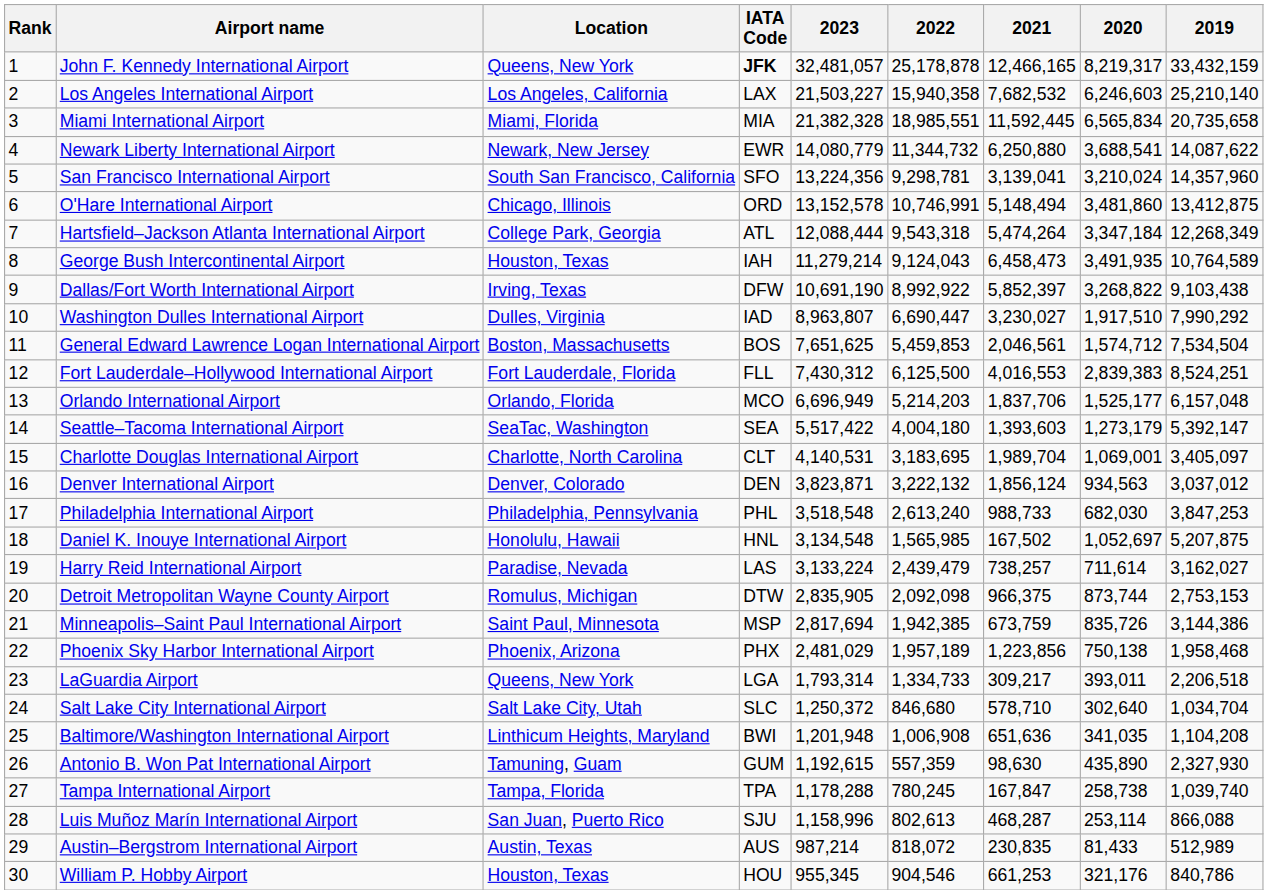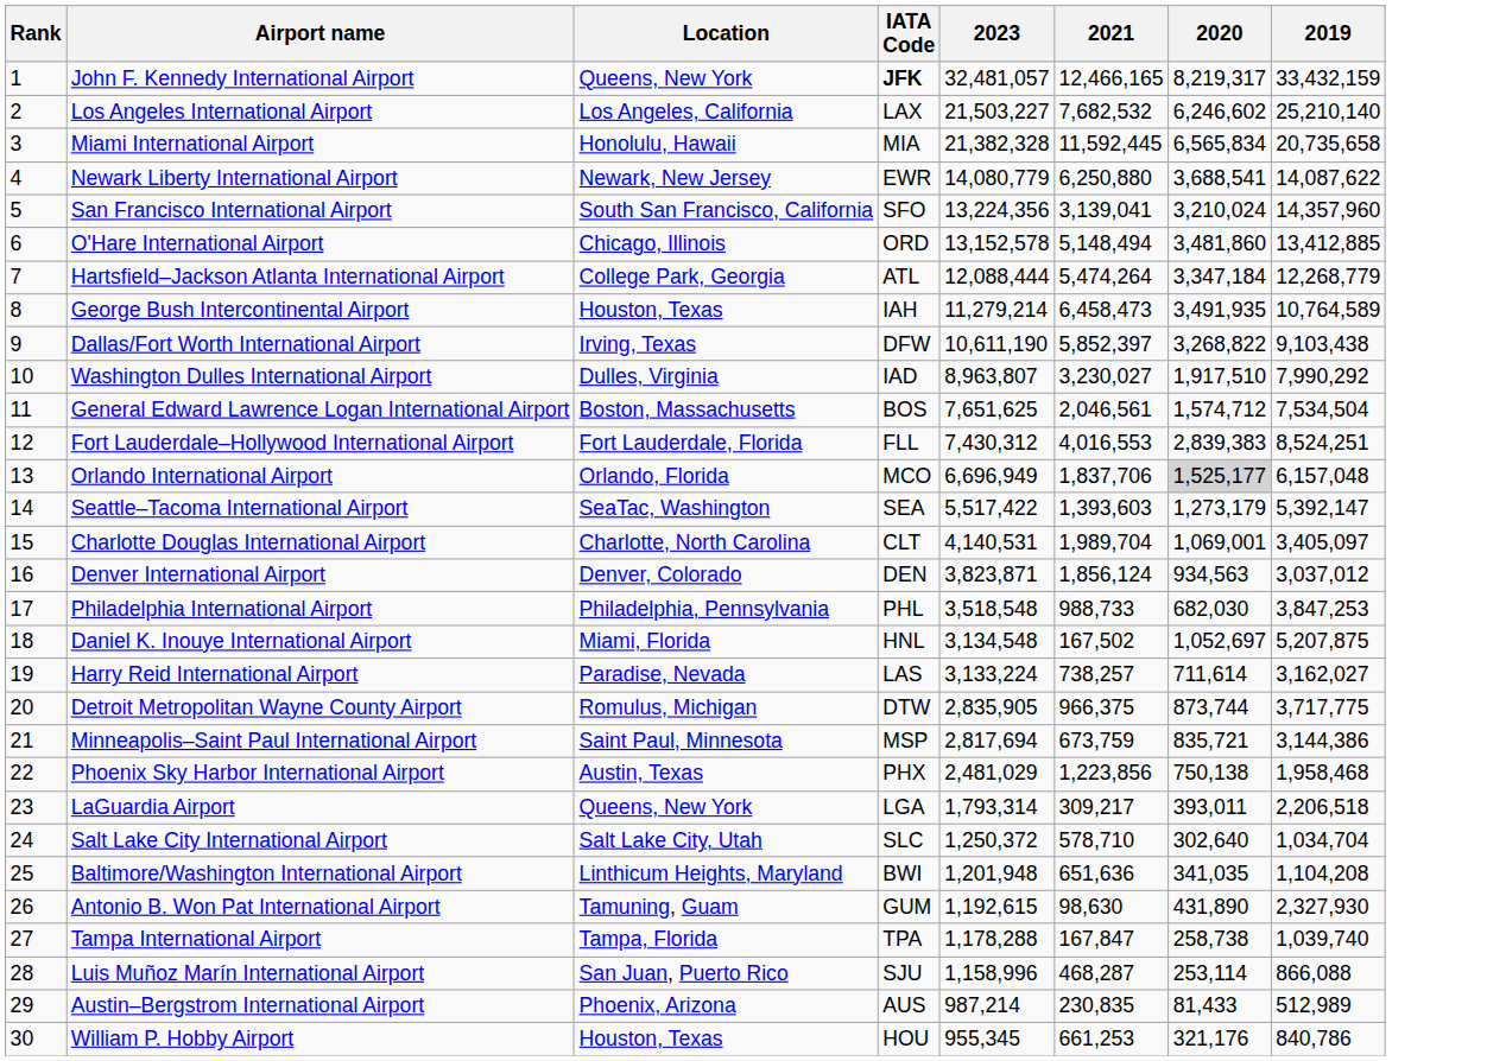 <table class="wikitable sortable">
 <tr>
 <th>Rank</th>
 <th>Airport name</th>
 <th>Location</th>
 <th>IATA <br>Code</th>
 <th>2023</th>
-<th>2022</th>
 <th>2021</th>
 <th>2020</th>
 <th>2019</th>
 </tr>
 <tr>
 <td>1</td>
 <td><a href='#'>John F. Kennedy International Airport</a></td>
 <td><a href='#'>Queens, New York</a></td>
 <td><strong>JFK</strong></td>
 <td>32,481,057</td>
-<td>25,178,878</td>
 <td>12,466,165</td>
 <td>8,219,317</td>
 <td>33,432,159</td>
 </tr>
 <tr>
 <td>2</td>
 <td><a href='#'>Los Angeles International Airport</a></td>
 <td><a href='#'>Los Angeles, California</a></td>
 <td>LAX</td>
 <td>21,503,227</td>
-<td>15,940,358</td>
 <td>7,682,532</td>
-<td>6,246,603</td>
+<td>6,246,602</td>
 <td>25,210,140</td>
 </tr>
 <tr>
 <td>3</td>
 <td><a href='#'>Miami International Airport</a></td>
-<td><a href='#'>Miami, Florida</a></td>
+<td><a href='#'>Honolulu, Hawaii</a></td>
 <td>MIA</td>
 <td>21,382,328</td>
-<td>18,985,551</td>
 <td>11,592,445</td>
 <td>6,565,834</td>
 <td>20,735,658</td>
 </tr>
 <tr>
 <td>4</td>
 <td><a href='#'>Newark Liberty International Airport</a></td>
 <td><a href='#'>Newark, New Jersey</a></td>
 <td>EWR</td>
 <td>14,080,779</td>
-<td>11,344,732</td>
 <td>6,250,880</td>
 <td>3,688,541</td>
 <td>14,087,622</td>
 </tr>
 <tr>
 <td>5</td>
 <td><a href='#'>San Francisco International Airport</a></td>
 <td><a href='#'>South San Francisco, California</a></td>
 <td>SFO</td>
 <td>13,224,356</td>
-<td>9,298,781</td>
 <td>3,139,041</td>
 <td>3,210,024</td>
 <td>14,357,960</td>
 </tr>
 <tr>
 <td>6</td>
 <td><a href='#'>O'Hare International Airport</a></td>
 <td><a href='#'>Chicago, Illinois</a></td>
 <td>ORD</td>
 <td>13,152,578</td>
-<td>10,746,991</td>
 <td>5,148,494</td>
 <td>3,481,860</td>
-<td>13,412,875</td>
+<td>13,412,885</td>
 </tr>
 <tr>
 <td>7</td>
 <td><a href='#'>Hartsfield–Jackson Atlanta International Airport</a></td>
 <td><a href='#'>College Park, Georgia</a></td>
 <td>ATL</td>
 <td>12,088,444</td>
-<td>9,543,318</td>
 <td>5,474,264</td>
 <td>3,347,184</td>
-<td>12,268,349</td>
+<td>12,268,779</td>
 </tr>
 <tr>
 <td>8</td>
 <td><a href='#'>George Bush Intercontinental Airport</a></td>
 <td><a href='#'>Houston, Texas</a></td>
 <td>IAH</td>
 <td>11,279,214</td>
-<td>9,124,043</td>
 <td>6,458,473</td>
 <td>3,491,935</td>
 <td>10,764,589</td>
 </tr>
 <tr>
 <td>9</td>
 <td><a href='#'>Dallas/Fort Worth International Airport</a></td>
 <td><a href='#'>Irving, Texas</a></td>
 <td>DFW</td>
-<td>10,691,190</td>
-<td>8,992,922</td>
+<td>10,611,190</td>
 <td>5,852,397</td>
 <td>3,268,822</td>
 <td>9,103,438</td>
 </tr>
 <tr>
 <td>10</td>
 <td><a href='#'>Washington Dulles International Airport</a></td>
 <td><a href='#'>Dulles, Virginia</a></td>
 <td>IAD</td>
 <td>8,963,807</td>
-<td>6,690,447</td>
 <td>3,230,027</td>
 <td>1,917,510</td>
 <td>7,990,292</td>
 </tr>
 <tr>
 <td>11</td>
 <td><a href='#'>General Edward Lawrence Logan International Airport</a></td>
 <td><a href='#'>Boston, Massachusetts</a></td>
 <td>BOS</td>
 <td>7,651,625</td>
-<td>5,459,853</td>
 <td>2,046,561</td>
 <td>1,574,712</td>
 <td>7,534,504</td>
 </tr>
 <tr>
 <td>12</td>
 <td><a href='#'>Fort Lauderdale–Hollywood International Airport</a></td>
 <td><a href='#'>Fort Lauderdale, Florida</a></td>
 <td>FLL</td>
 <td>7,430,312</td>
-<td>6,125,500</td>
 <td>4,016,553</td>
 <td>2,839,383</td>
 <td>8,524,251</td>
 </tr>
 <tr>
 <td>13</td>
 <td><a href='#'>Orlando International Airport</a></td>
 <td><a href='#'>Orlando, Florida</a></td>
 <td>MCO</td>
 <td>6,696,949</td>
-<td>5,214,203</td>
 <td>1,837,706</td>
-<td>1,525,177</td>
+<td style="background: lightgrey;">1,525,177</td>
 <td>6,157,048</td>
 </tr>
 <tr>
 <td>14</td>
 <td><a href='#'>Seattle–Tacoma International Airport</a></td>
 <td><a href='#'>SeaTac, Washington</a></td>
 <td>SEA</td>
 <td>5,517,422</td>
-<td>4,004,180</td>
 <td>1,393,603</td>
 <td>1,273,179</td>
 <td>5,392,147</td>
 </tr>
 <tr>
 <td>15</td>
 <td><a href='#'>Charlotte Douglas International Airport</a></td>
 <td><a href='#'>Charlotte, North Carolina</a></td>
 <td>CLT</td>
 <td>4,140,531</td>
-<td>3,183,695</td>
 <td>1,989,704</td>
 <td>1,069,001</td>
 <td>3,405,097</td>
 </tr>
 <tr>
 <td>16</td>
 <td><a href='#'>Denver International Airport</a></td>
 <td><a href='#'>Denver, Colorado</a></td>
 <td>DEN</td>
 <td>3,823,871</td>
-<td>3,222,132</td>
 <td>1,856,124</td>
 <td>934,563</td>
 <td>3,037,012</td>
 </tr>
 <tr>
 <td>17</td>
 <td><a href='#'>Philadelphia International Airport</a></td>
 <td><a href='#'>Philadelphia, Pennsylvania</a></td>
 <td>PHL</td>
 <td>3,518,548</td>
-<td>2,613,240</td>
 <td>988,733</td>
 <td>682,030</td>
 <td>3,847,253</td>
 </tr>
 <tr>
 <td>18</td>
 <td><a href='#'>Daniel K. Inouye International Airport</a></td>
-<td><a href='#'>Honolulu, Hawaii</a></td>
+<td><a href='#'>Miami, Florida</a></td>
 <td>HNL</td>
 <td>3,134,548</td>
-<td>1,565,985</td>
 <td>167,502</td>
 <td>1,052,697</td>
 <td>5,207,875</td>
 </tr>
 <tr>
 <td>19</td>
 <td><a href='#'>Harry Reid International Airport</a></td>
 <td><a href='#'>Paradise, Nevada</a></td>
 <td>LAS</td>
 <td>3,133,224</td>
-<td>2,439,479</td>
 <td>738,257</td>
 <td>711,614</td>
 <td>3,162,027</td>
 </tr>
 <tr>
 <td>20</td>
 <td><a href='#'>Detroit Metropolitan Wayne County Airport</a></td>
 <td><a href='#'>Romulus, Michigan</a></td>
 <td>DTW</td>
 <td>2,835,905</td>
-<td>2,092,098</td>
 <td>966,375</td>
 <td>873,744</td>
-<td>2,753,153</td>
+<td>3,717,775</td>
 </tr>
 <tr>
 <td>21</td>
 <td><a href='#'>Minneapolis–Saint Paul International Airport</a></td>
 <td><a href='#'>Saint Paul, Minnesota</a></td>
 <td>MSP</td>
 <td>2,817,694</td>
-<td>1,942,385</td>
 <td>673,759</td>
-<td>835,726</td>
+<td>835,721</td>
 <td>3,144,386</td>
 </tr>
 <tr>
 <td>22</td>
 <td><a href='#'>Phoenix Sky Harbor International Airport</a></td>
-<td><a href='#'>Phoenix, Arizona</a></td>
+<td><a href='#'>Austin, Texas</a></td>
 <td>PHX</td>
 <td>2,481,029</td>
-<td>1,957,189</td>
 <td>1,223,856</td>
 <td>750,138</td>
 <td>1,958,468</td>
 </tr>
 <tr>
 <td>23</td>
 <td><a href='#'>LaGuardia Airport</a></td>
 <td><a href='#'>Queens, New York</a></td>
 <td>LGA</td>
 <td>1,793,314</td>
-<td>1,334,733</td>
 <td>309,217</td>
 <td>393,011</td>
 <td>2,206,518</td>
 </tr>
 <tr>
 <td>24</td>
 <td><a href='#'>Salt Lake City International Airport</a></td>
 <td><a href='#'>Salt Lake City, Utah</a></td>
 <td>SLC</td>
 <td>1,250,372</td>
-<td>846,680</td>
 <td>578,710</td>
 <td>302,640</td>
 <td>1,034,704</td>
 </tr>
 <tr>
 <td>25</td>
 <td><a href='#'>Baltimore/Washington International Airport</a></td>
 <td><a href='#'>Linthicum Heights, Maryland</a></td>
 <td>BWI</td>
 <td>1,201,948</td>
-<td>1,006,908</td>
 <td>651,636</td>
 <td>341,035</td>
 <td>1,104,208</td>
 </tr>
 <tr>
 <td>26</td>
 <td><a href='#'>Antonio B. Won Pat International Airport</a></td>
 <td><a href='#'>Tamuning</a>, <a href='#'>Guam</a></td>
 <td>GUM</td>
 <td>1,192,615</td>
-<td>557,359</td>
 <td>98,630</td>
-<td>435,890</td>
+<td>431,890</td>
 <td>2,327,930</td>
 </tr>
 <tr>
 <td>27</td>
 <td><a href='#'>Tampa International Airport</a></td>
 <td><a href='#'>Tampa, Florida</a></td>
 <td>TPA</td>
 <td>1,178,288</td>
-<td>780,245</td>
 <td>167,847</td>
 <td>258,738</td>
 <td>1,039,740</td>
 </tr>
 <tr>
 <td>28</td>
 <td><a href='#'>Luis Muñoz Marín International Airport</a></td>
 <td><a href='#'>San Juan</a>, <a href='#'>Puerto Rico</a></td>
 <td>SJU</td>
 <td>1,158,996</td>
-<td>802,613</td>
 <td>468,287</td>
 <td>253,114</td>
 <td>866,088</td>
 </tr>
 <tr>
 <td>29</td>
 <td><a href='#'>Austin–Bergstrom International Airport</a></td>
-<td><a href='#'>Austin, Texas</a></td>
+<td><a href='#'>Phoenix, Arizona</a></td>
 <td>AUS</td>
 <td>987,214</td>
-<td>818,072</td>
 <td>230,835</td>
 <td>81,433</td>
 <td>512,989</td>
 </tr>
 <tr>
 <td>30</td>
 <td><a href='#'>William P. Hobby Airport</a></td>
 <td><a href='#'>Houston, Texas</a></td>
 <td>HOU</td>
 <td>955,345</td>
-<td>904,546</td>
 <td>661,253</td>
 <td>321,176</td>
 <td>840,786</td>
 </tr>
 </table>
